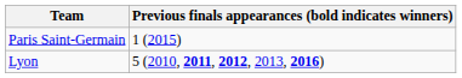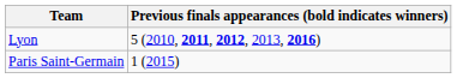 <table class="wikitable">
 <tr>
 <th>Team</th>
 <th>Previous finals appearances (bold indicates winners)</th>
 </tr>
 <tr>
+<td> <a href='#'>Lyon</a></td>
+<td>5 (<a href='#'>2010</a>, <strong><a href='#'>2011</a></strong>, <strong><a href='#'>2012</a></strong>, <a href='#'>2013</a>, <strong><a href='#'>2016</a></strong>)</td>
+</tr>
+<tr>
 <td> <a href='#'>Paris Saint-Germain</a></td>
 <td>1 (<a href='#'>2015</a>)</td>
 </tr>
-<tr>
-<td> <a href='#'>Lyon</a></td>
-<td>5 (<a href='#'>2010</a>, <strong><a href='#'>2011</a></strong>, <strong><a href='#'>2012</a></strong>, <a href='#'>2013</a>, <strong><a href='#'>2016</a></strong>)</td>
-</tr>
 </table>
